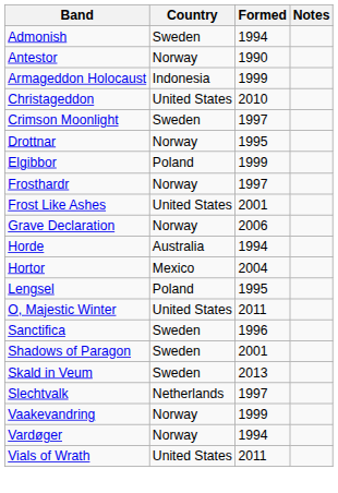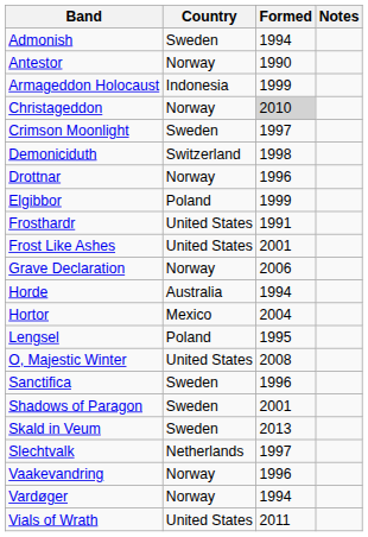 <table class="wikitable sortable" style="font-size: 95%">
 <tr>
 <th>Band</th>
 <th>Country</th>
 <th>Formed</th>
 <th class="unsortable">Notes</th>
 </tr>
 <tr>
 <td><a href='#'>Admonish</a></td>
 <td>Sweden</td>
 <td>1994</td>
 <td></td>
 </tr>
 <tr>
 <td><a href='#'>Antestor</a></td>
 <td>Norway</td>
 <td>1990</td>
 <td></td>
 </tr>
 <tr>
 <td><a href='#'>Armageddon Holocaust</a></td>
 <td>Indonesia</td>
 <td>1999</td>
 <td></td>
 </tr>
 <tr>
 <td><a href='#'>Christageddon</a></td>
-<td>United States</td>
-<td>2010</td>
+<td>Norway</td>
+<td style="background: lightgrey;">2010</td>
 <td></td>
 </tr>
 <tr>
 <td><a href='#'>Crimson Moonlight</a></td>
 <td>Sweden</td>
 <td>1997</td>
 <td></td>
 </tr>
 <tr>
+<td><a href='#'>Demoniciduth</a></td>
+<td>Switzerland</td>
+<td>1998</td>
+<td></td>
+</tr>
+<tr>
 <td><a href='#'>Drottnar</a></td>
 <td>Norway</td>
-<td>1995</td>
+<td>1996</td>
 <td></td>
 </tr>
 <tr>
 <td><a href='#'>Elgibbor</a></td>
 <td>Poland</td>
 <td>1999</td>
 <td></td>
 </tr>
 <tr>
 <td><a href='#'>Frosthardr</a></td>
-<td>Norway</td>
-<td>1997</td>
+<td>United States</td>
+<td>1991</td>
 <td></td>
 </tr>
 <tr>
 <td><a href='#'>Frost Like Ashes</a></td>
 <td>United States</td>
 <td>2001</td>
 <td></td>
 </tr>
 <tr>
 <td><a href='#'>Grave Declaration</a></td>
 <td>Norway</td>
 <td>2006</td>
 <td></td>
 </tr>
 <tr>
 <td><a href='#'>Horde</a></td>
 <td>Australia</td>
 <td>1994</td>
 <td></td>
 </tr>
 <tr>
 <td><a href='#'>Hortor</a></td>
 <td>Mexico</td>
 <td>2004</td>
 <td></td>
 </tr>
 <tr>
 <td><a href='#'>Lengsel</a></td>
 <td>Poland</td>
 <td>1995</td>
 <td></td>
 </tr>
 <tr>
 <td><a href='#'>O, Majestic Winter</a></td>
 <td>United States</td>
-<td>2011</td>
+<td>2008</td>
 <td></td>
 </tr>
 <tr>
 <td><a href='#'>Sanctifica</a></td>
 <td>Sweden</td>
 <td>1996</td>
 <td></td>
 </tr>
 <tr>
 <td><a href='#'>Shadows of Paragon</a></td>
 <td>Sweden</td>
 <td>2001</td>
 <td></td>
 </tr>
 <tr>
 <td><a href='#'>Skald in Veum</a></td>
 <td>Sweden</td>
 <td>2013</td>
 <td></td>
 </tr>
 <tr>
 <td><a href='#'>Slechtvalk</a></td>
 <td>Netherlands</td>
 <td>1997</td>
 <td></td>
 </tr>
 <tr>
 <td><a href='#'>Vaakevandring</a></td>
 <td>Norway</td>
-<td>1999</td>
+<td>1996</td>
 <td></td>
 </tr>
 <tr>
 <td><a href='#'>Vardøger</a></td>
 <td>Norway</td>
 <td>1994</td>
 <td></td>
 </tr>
 <tr>
 <td><a href='#'>Vials of Wrath</a></td>
 <td>United States</td>
 <td>2011</td>
 <td></td>
 </tr>
 </table>
